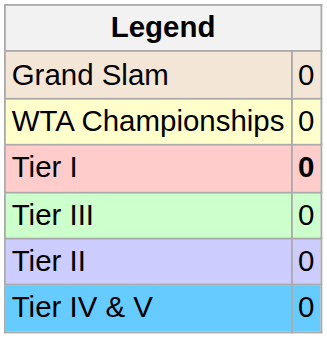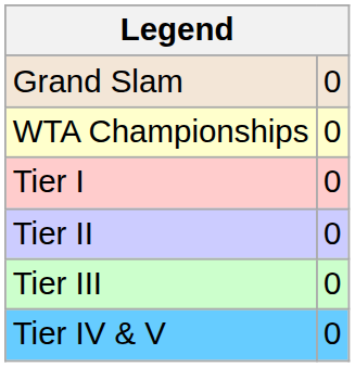 <table class="wikitable sortable mw-collapsible mw-collapsed">
 <tr>
 <th colspan=2>Legend</th>
 </tr>
 <tr style="background:#f3e6d7;">
 <td>Grand Slam</td>
 <td align="center">0</td>
 </tr>
 <tr style="background:#ffffcc;">
 <td>WTA Championships</td>
 <td align="center">0</td>
 </tr>
 <tr style="background:#ffcccc;">
 <td>Tier I</td>
-<td align="center"><strong>0</strong></td>
-</tr>
-<tr style="background:#ccffcc;">
-<td>Tier III</td>
 <td align="center">0</td>
 </tr>
 <tr style="background:#ccccff;">
 <td>Tier II</td>
+<td align="center">0</td>
+</tr>
+<tr style="background:#ccffcc;">
+<td>Tier III</td>
 <td align="center">0</td>
 </tr>
 <tr style="background:#66ccff;">
 <td>Tier IV & V</td>
 <td align="center">0</td>
 </tr>
 </table>
